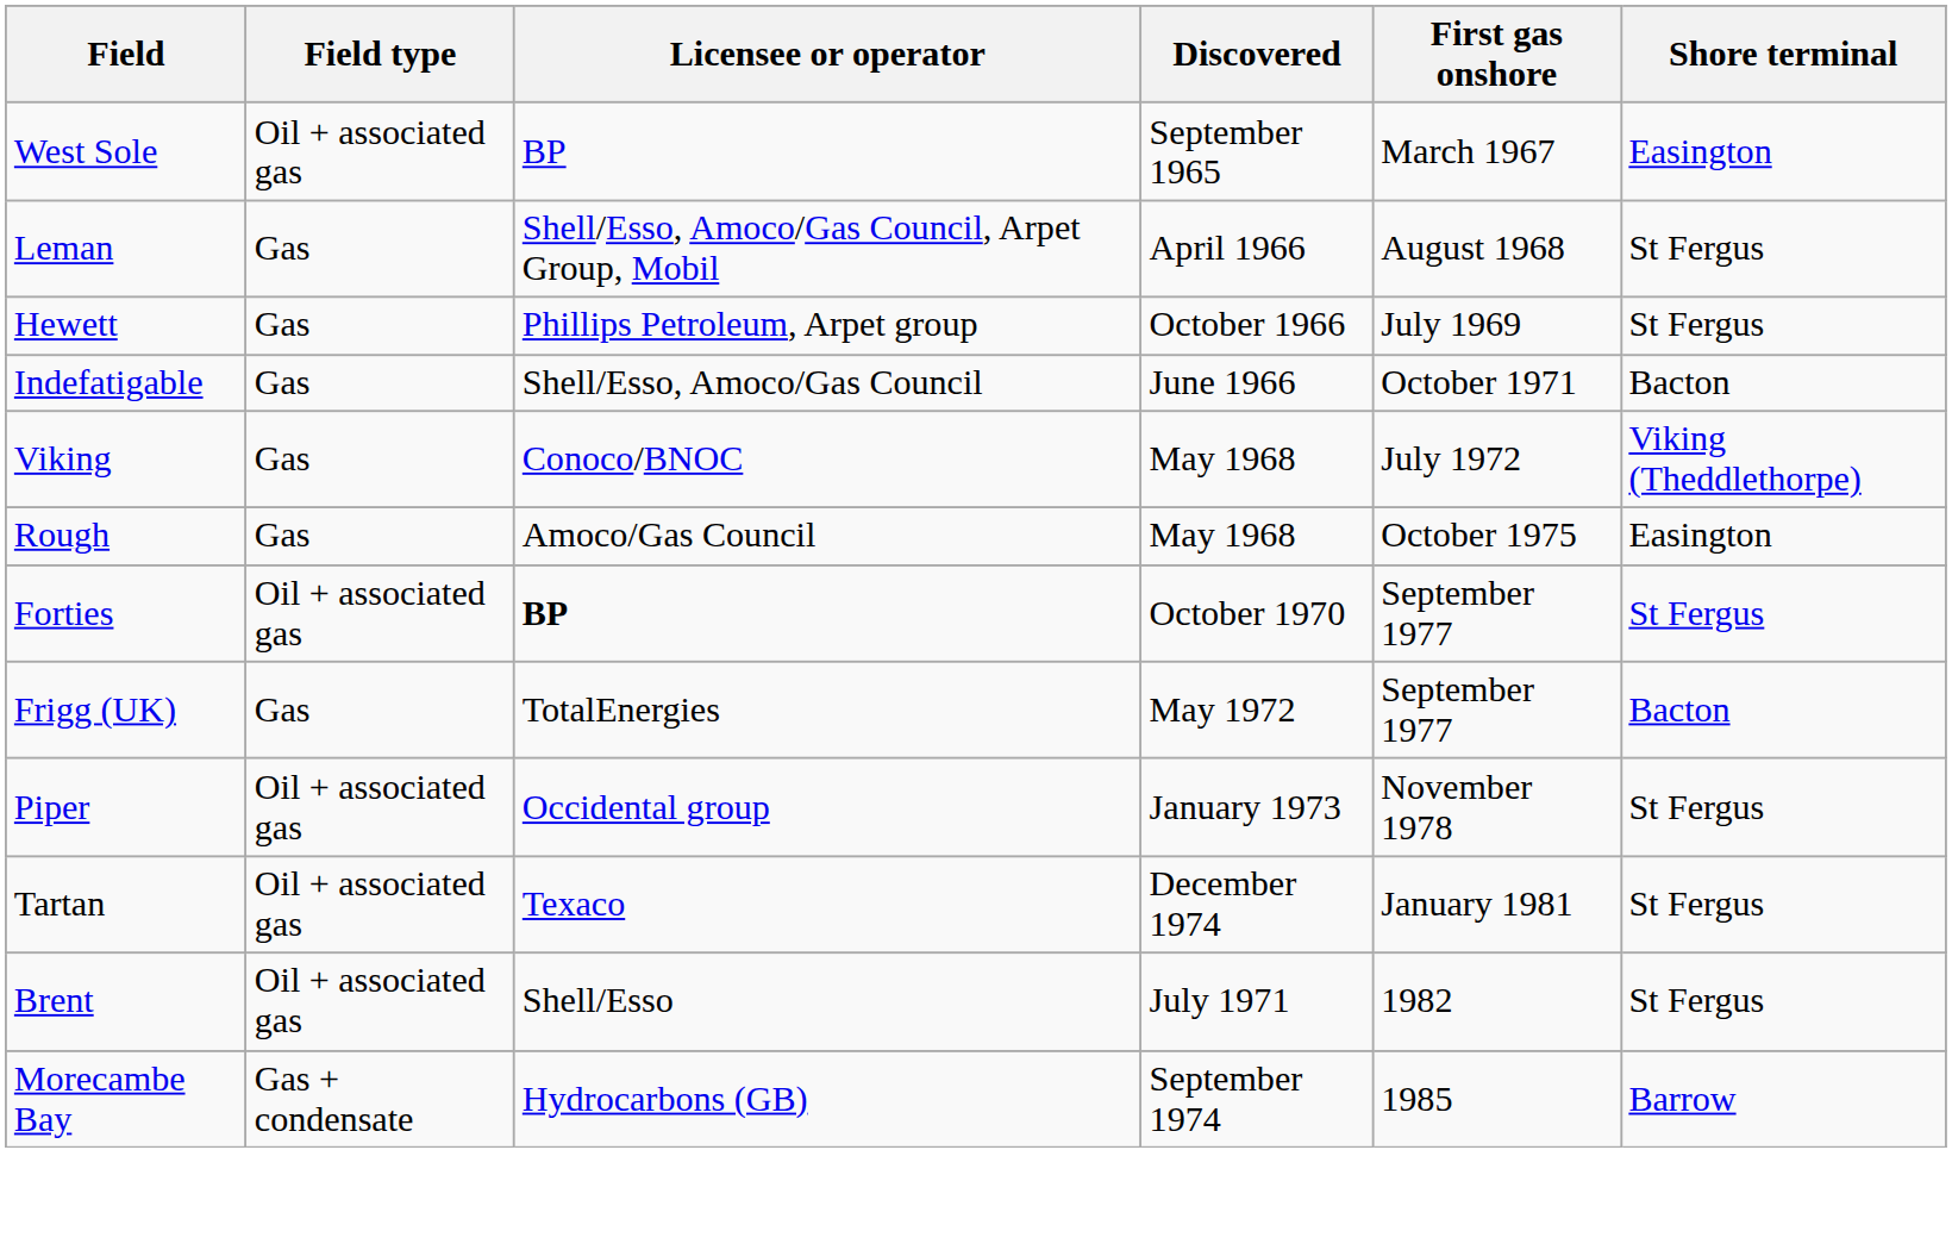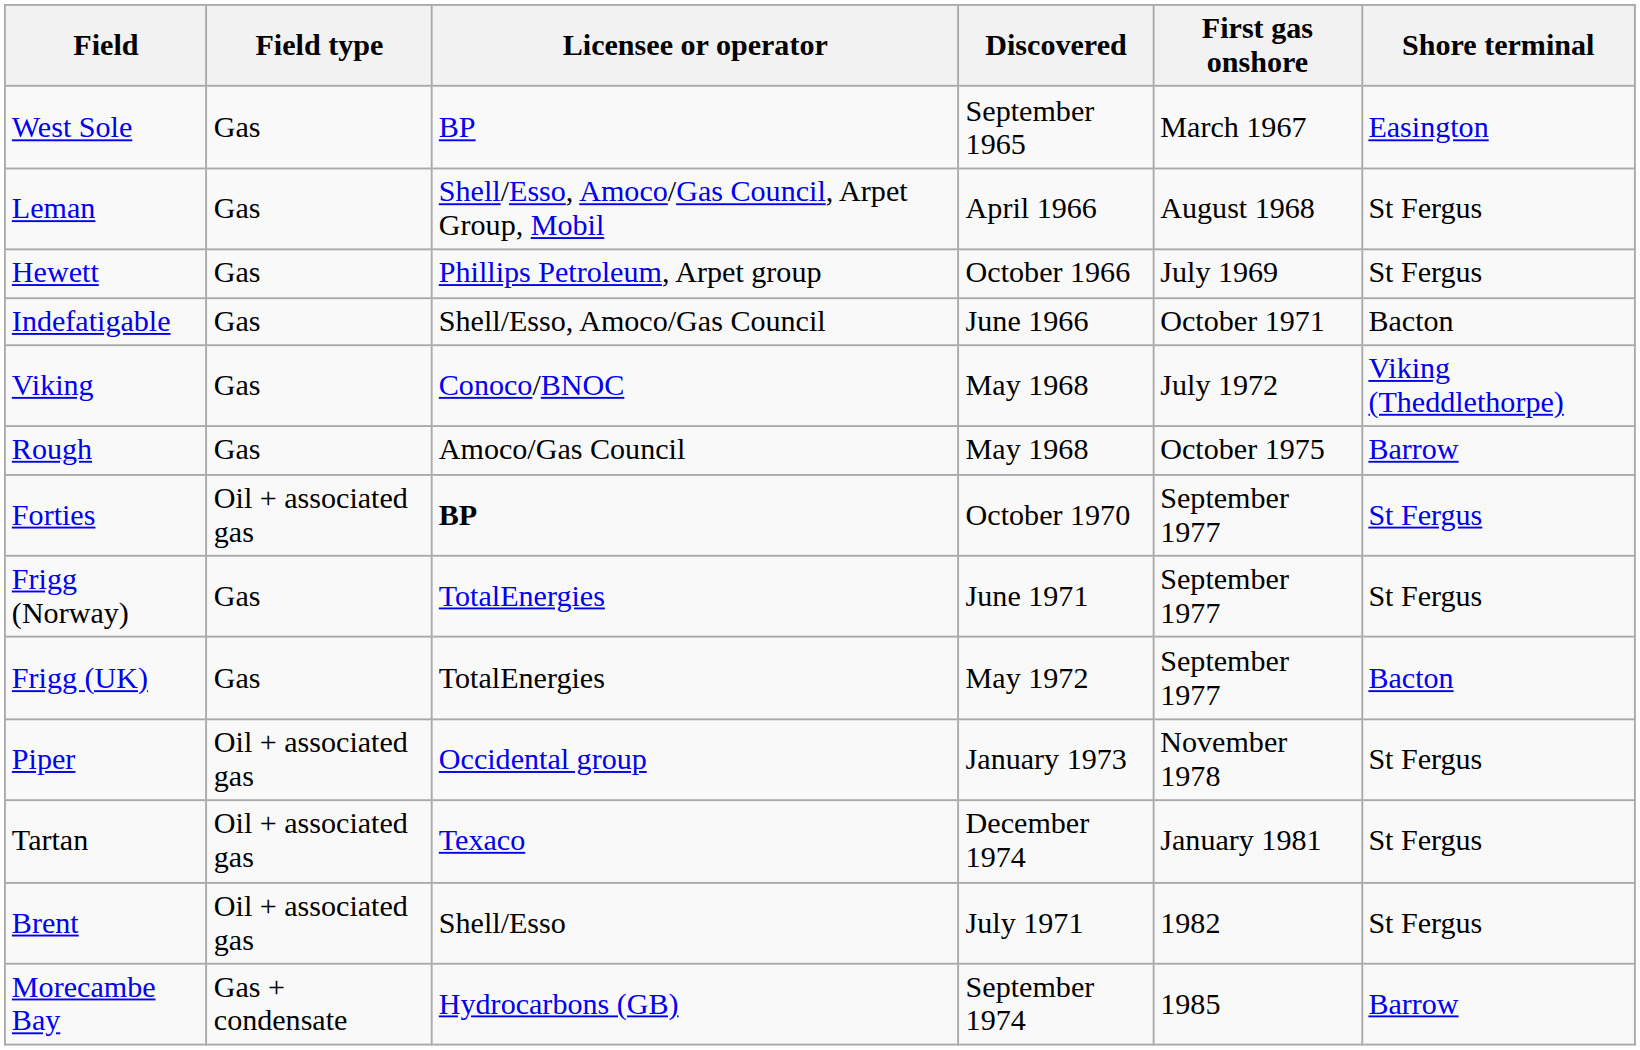 <table class="wikitable">
 <tr>
 <th>Field</th>
 <th>Field type</th>
 <th>Licensee or operator</th>
 <th>Discovered</th>
 <th>First gas onshore</th>
 <th>Shore terminal</th>
 </tr>
 <tr>
 <td><a href='#'>West Sole</a></td>
-<td>Oil + associated gas</td>
+<td>Gas</td>
 <td><a href='#'>BP</a></td>
 <td>September 1965</td>
 <td>March 1967</td>
 <td><a href='#'>Easington</a></td>
 </tr>
 <tr>
 <td><a href='#'>Leman</a></td>
 <td>Gas</td>
 <td><a href='#'>Shell</a>/<a href='#'>Esso</a>, <a href='#'>Amoco</a>/<a href='#'>Gas Council</a>, Arpet Group, <a href='#'>Mobil</a></td>
 <td>April 1966</td>
 <td>August 1968</td>
 <td>St Fergus</td>
 </tr>
 <tr>
 <td><a href='#'>Hewett</a></td>
 <td>Gas</td>
 <td><a href='#'>Phillips Petroleum</a>, Arpet group</td>
 <td>October 1966</td>
 <td>July 1969</td>
 <td>St Fergus</td>
 </tr>
 <tr>
 <td><a href='#'>Indefatigable</a></td>
 <td>Gas</td>
 <td>Shell/Esso, Amoco/Gas Council</td>
 <td>June 1966</td>
 <td>October 1971</td>
 <td>Bacton</td>
 </tr>
 <tr>
 <td><a href='#'>Viking</a></td>
 <td>Gas</td>
 <td><a href='#'>Conoco</a>/<a href='#'>BNOC</a></td>
 <td>May 1968</td>
 <td>July 1972</td>
 <td><a href='#'>Viking (Theddlethorpe)</a></td>
 </tr>
 <tr>
 <td><a href='#'>Rough</a></td>
 <td>Gas</td>
 <td>Amoco/Gas Council</td>
 <td>May 1968</td>
 <td>October 1975</td>
-<td>Easington</td>
+<td><a href='#'>Barrow</a></td>
 </tr>
 <tr>
 <td><a href='#'>Forties</a></td>
 <td>Oil + associated gas</td>
 <td><strong>BP</strong></td>
 <td>October 1970</td>
 <td>September 1977</td>
 <td><a href='#'>St Fergus</a></td>
+</tr>
+<tr>
+<td><a href='#'>Frigg</a> (Norway)</td>
+<td>Gas</td>
+<td><a href='#'>TotalEnergies</a></td>
+<td>June 1971</td>
+<td>September 1977</td>
+<td>St Fergus</td>
 </tr>
 <tr>
 <td><a href='#'>Frigg (UK)</a></td>
 <td>Gas</td>
 <td>TotalEnergies</td>
 <td>May 1972</td>
 <td>September 1977</td>
 <td><a href='#'>Bacton</a></td>
 </tr>
 <tr>
 <td><a href='#'>Piper</a></td>
 <td>Oil + associated gas</td>
 <td><a href='#'>Occidental group</a></td>
 <td>January 1973</td>
 <td>November 1978</td>
 <td>St Fergus</td>
 </tr>
 <tr>
 <td>Tartan</td>
 <td>Oil + associated gas</td>
 <td><a href='#'>Texaco</a></td>
 <td>December 1974</td>
 <td>January 1981</td>
 <td>St Fergus</td>
 </tr>
 <tr>
 <td><a href='#'>Brent</a></td>
 <td>Oil + associated gas</td>
 <td>Shell/Esso</td>
 <td>July 1971</td>
 <td>1982</td>
 <td>St Fergus</td>
 </tr>
 <tr>
 <td><a href='#'>Morecambe Bay</a></td>
 <td>Gas + condensate</td>
 <td><a href='#'>Hydrocarbons (GB)</a></td>
 <td>September 1974</td>
 <td>1985</td>
 <td><a href='#'>Barrow</a></td>
 </tr>
 </table>
